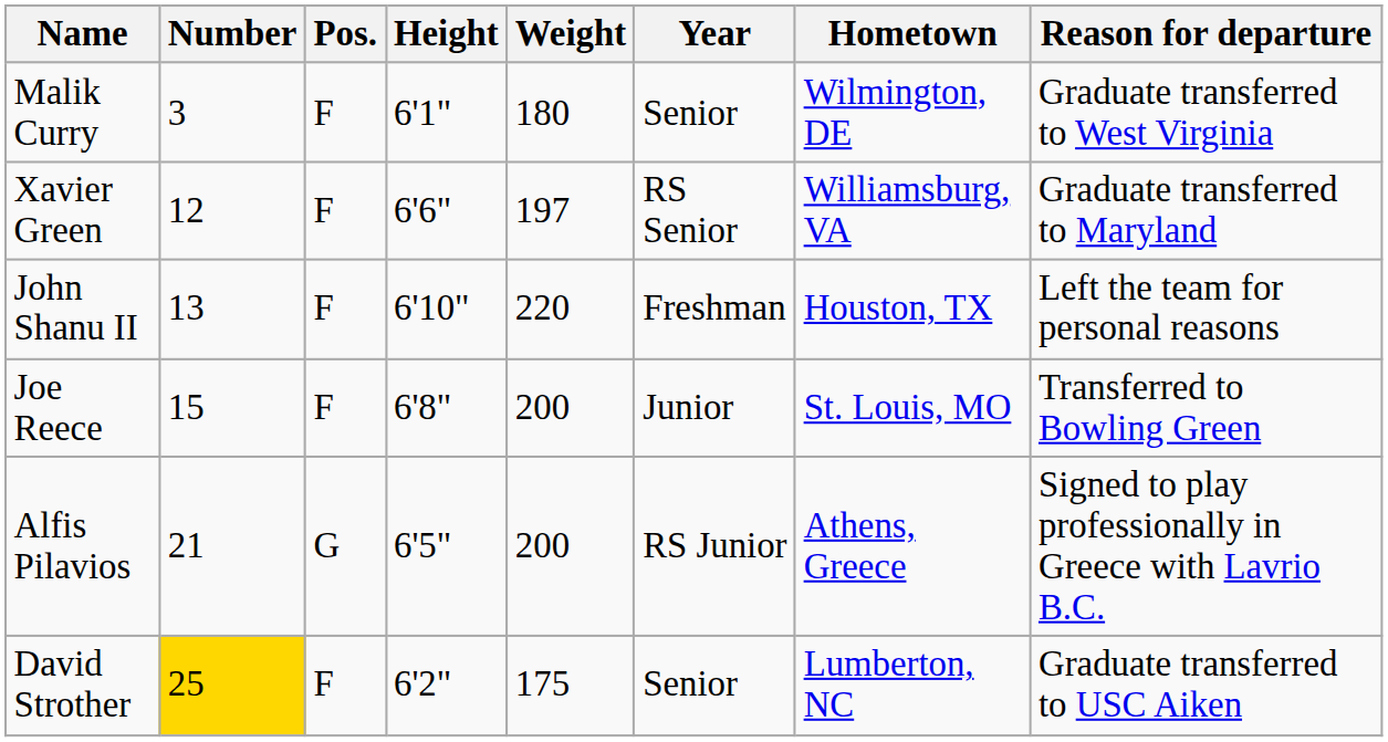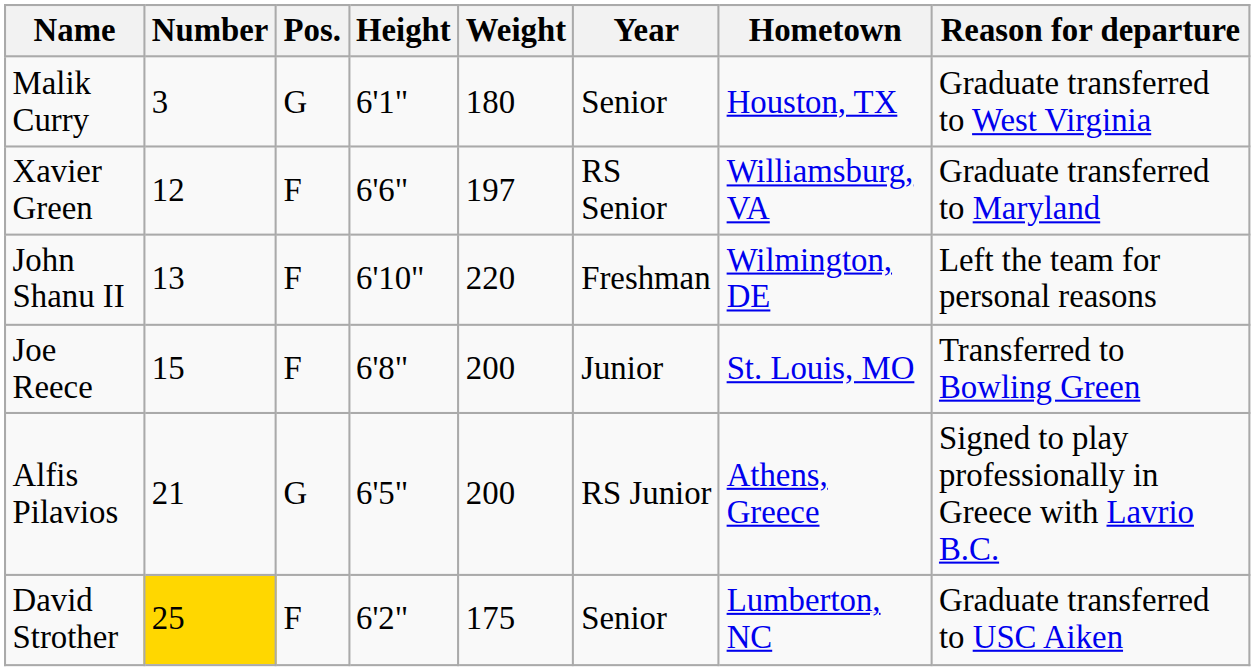 <table class="wikitable sortable" border="1">
 <tr>
 <th>Name</th>
 <th>Number</th>
 <th>Pos.</th>
 <th>Height</th>
 <th>Weight</th>
 <th>Year</th>
 <th>Hometown</th>
 <th ! class="unsortable">Reason for departure</th>
 </tr>
 <tr>
 <td>Malik Curry</td>
 <td>3</td>
-<td>F</td>
+<td>G</td>
 <td>6'1"</td>
 <td>180</td>
 <td>Senior</td>
-<td><a href='#'>Wilmington, DE</a></td>
+<td><a href='#'>Houston, TX</a></td>
 <td>Graduate transferred to <a href='#'>West Virginia</a></td>
 </tr>
 <tr>
 <td>Xavier Green</td>
 <td>12</td>
 <td>F</td>
 <td>6'6"</td>
 <td>197</td>
 <td>RS Senior</td>
 <td><a href='#'>Williamsburg, VA</a></td>
 <td>Graduate transferred to <a href='#'>Maryland</a></td>
 </tr>
 <tr>
 <td>John Shanu II</td>
 <td>13</td>
 <td>F</td>
 <td>6'10"</td>
 <td>220</td>
 <td>Freshman</td>
-<td><a href='#'>Houston, TX</a></td>
+<td><a href='#'>Wilmington, DE</a></td>
 <td>Left the team for personal reasons</td>
 </tr>
 <tr>
 <td>Joe Reece</td>
 <td>15</td>
 <td>F</td>
 <td>6'8"</td>
 <td>200</td>
 <td>Junior</td>
 <td><a href='#'>St. Louis, MO</a></td>
 <td>Transferred to <a href='#'>Bowling Green</a></td>
 </tr>
 <tr>
 <td>Alfis Pilavios</td>
 <td>21</td>
 <td>G</td>
 <td>6'5"</td>
 <td>200</td>
 <td>RS Junior</td>
 <td><a href='#'>Athens, Greece</a></td>
 <td>Signed to play professionally in Greece with <a href='#'>Lavrio B.C.</a></td>
 </tr>
 <tr>
 <td>David Strother</td>
 <td style="background: gold;">25</td>
 <td>F</td>
 <td>6'2"</td>
 <td>175</td>
 <td>Senior</td>
 <td><a href='#'>Lumberton, NC</a></td>
 <td>Graduate transferred to <a href='#'>USC Aiken</a></td>
 </tr>
 </table>
